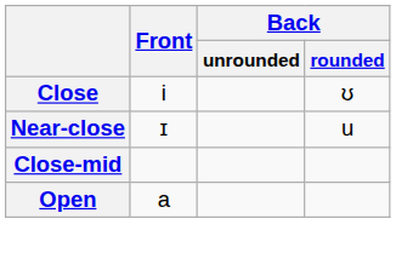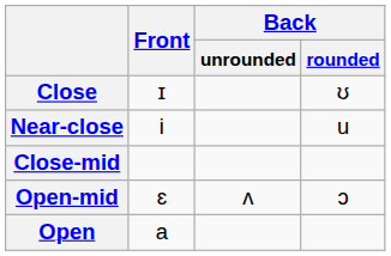 <table class="wikitable" style="text-align:center">
 <tr>
 <th rowspan="2"></th>
 <th rowspan="2"><a href='#'>Front</a></th>
 <th colspan="2"><a href='#'>Back</a></th>
 </tr>
 <tr>
 <th><small>unrounded</small></th>
 <th><a href='#'><small>rounded</small></a></th>
 </tr>
 <tr>
 <th><a href='#'>Close</a></th>
-<td>i</td>
+<td>ɪ</td>
 <td></td>
 <td>ʊ</td>
 </tr>
 <tr>
 <th><a href='#'>Near-close</a></th>
-<td>ɪ</td>
+<td>i</td>
 <td></td>
 <td>u</td>
 </tr>
 <tr>
 <th><a href='#'>Close-mid</a></th>
 <td></td>
 <td></td>
 <td></td>
 </tr>
 <tr>
+<th><a href='#'>Open-mid</a></th>
+<td>ɛ</td>
+<td>ʌ</td>
+<td>ɔ</td>
+</tr>
+<tr>
 <th><a href='#'>Open</a></th>
 <td>a</td>
 <td></td>
 <td></td>
 </tr>
 </table>
